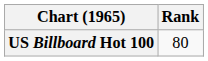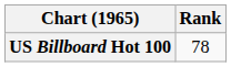 <table class="wikitable plainrowheaders">
 <tr>
 <th scope="col">Chart (1965)</th>
 <th scope="col">Rank</th>
 </tr>
 <tr>
 <th scope="row">US <em>Billboard</em> Hot 100</th>
-<td style="text-align:center;">80</td>
+<td style="text-align:center;">78</td>
 </tr>
 </table>
